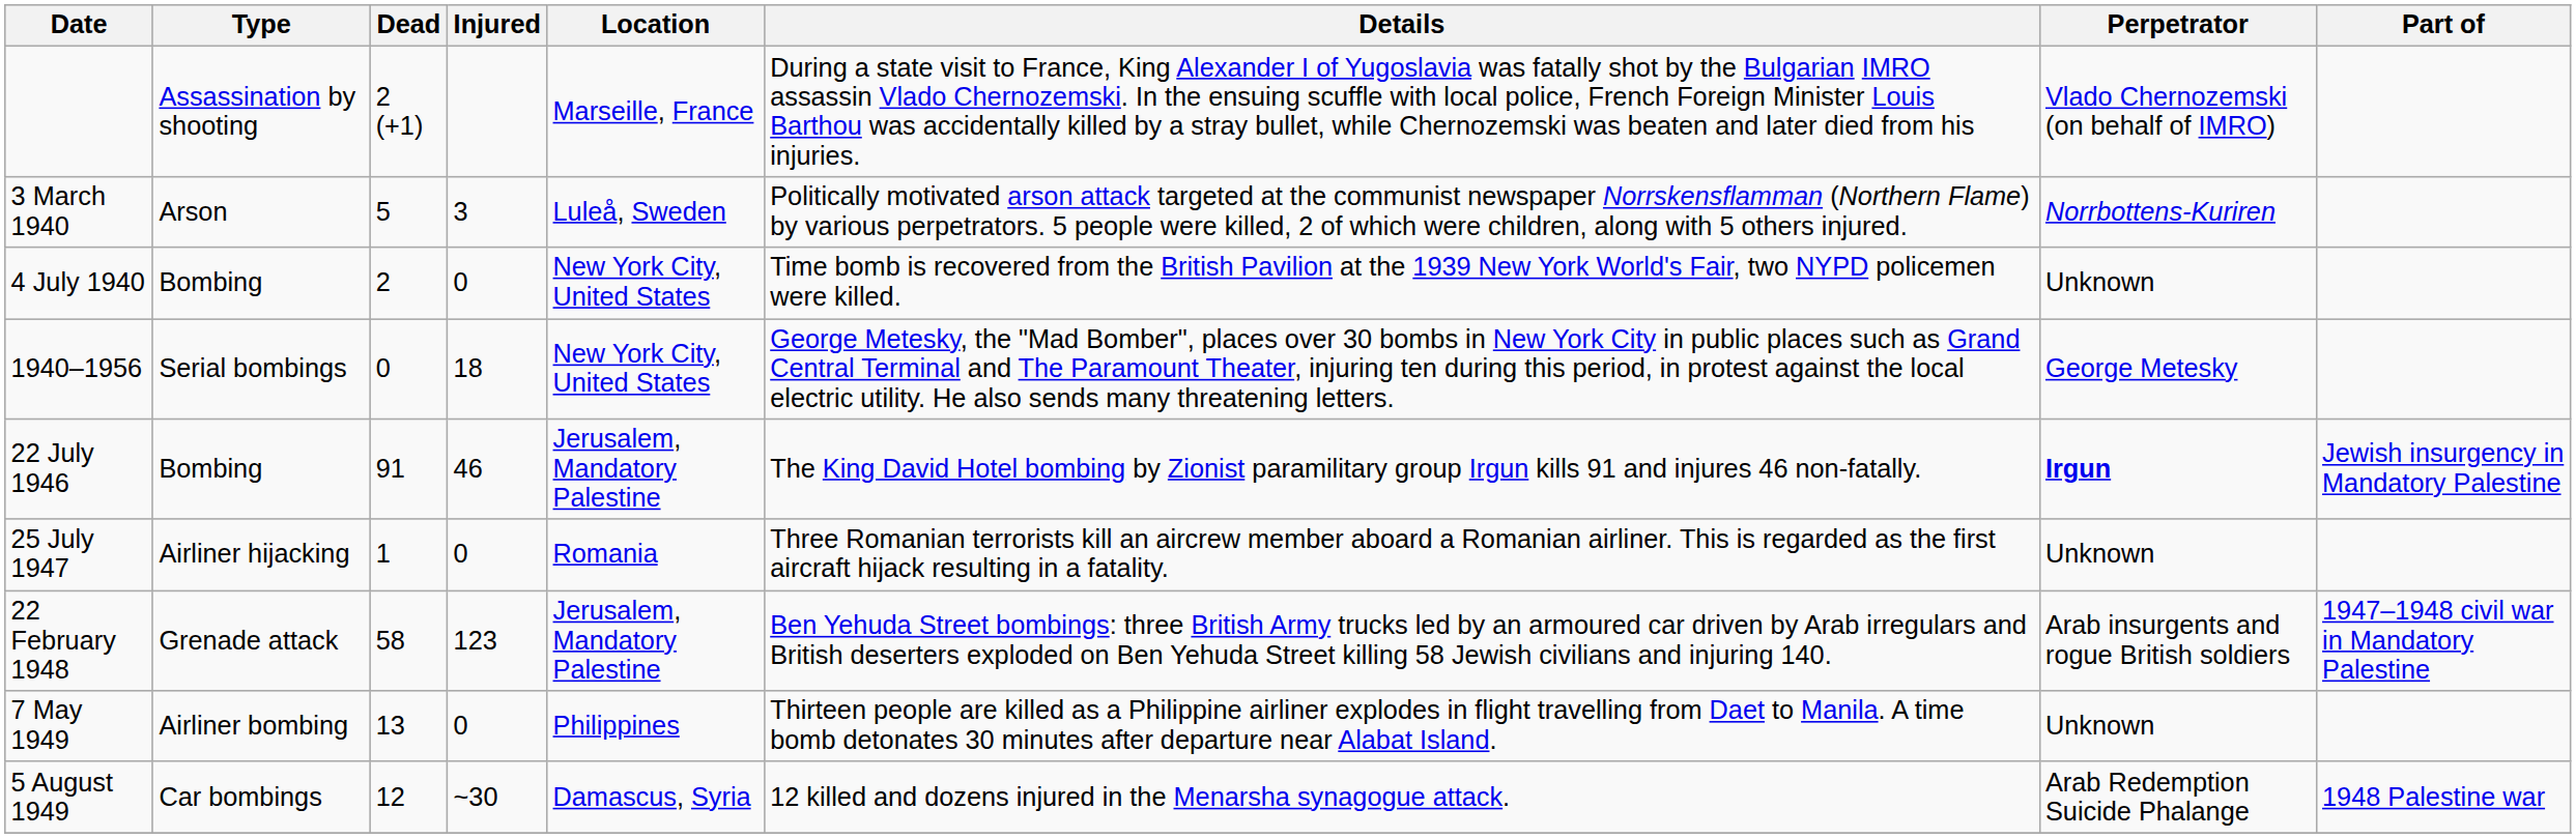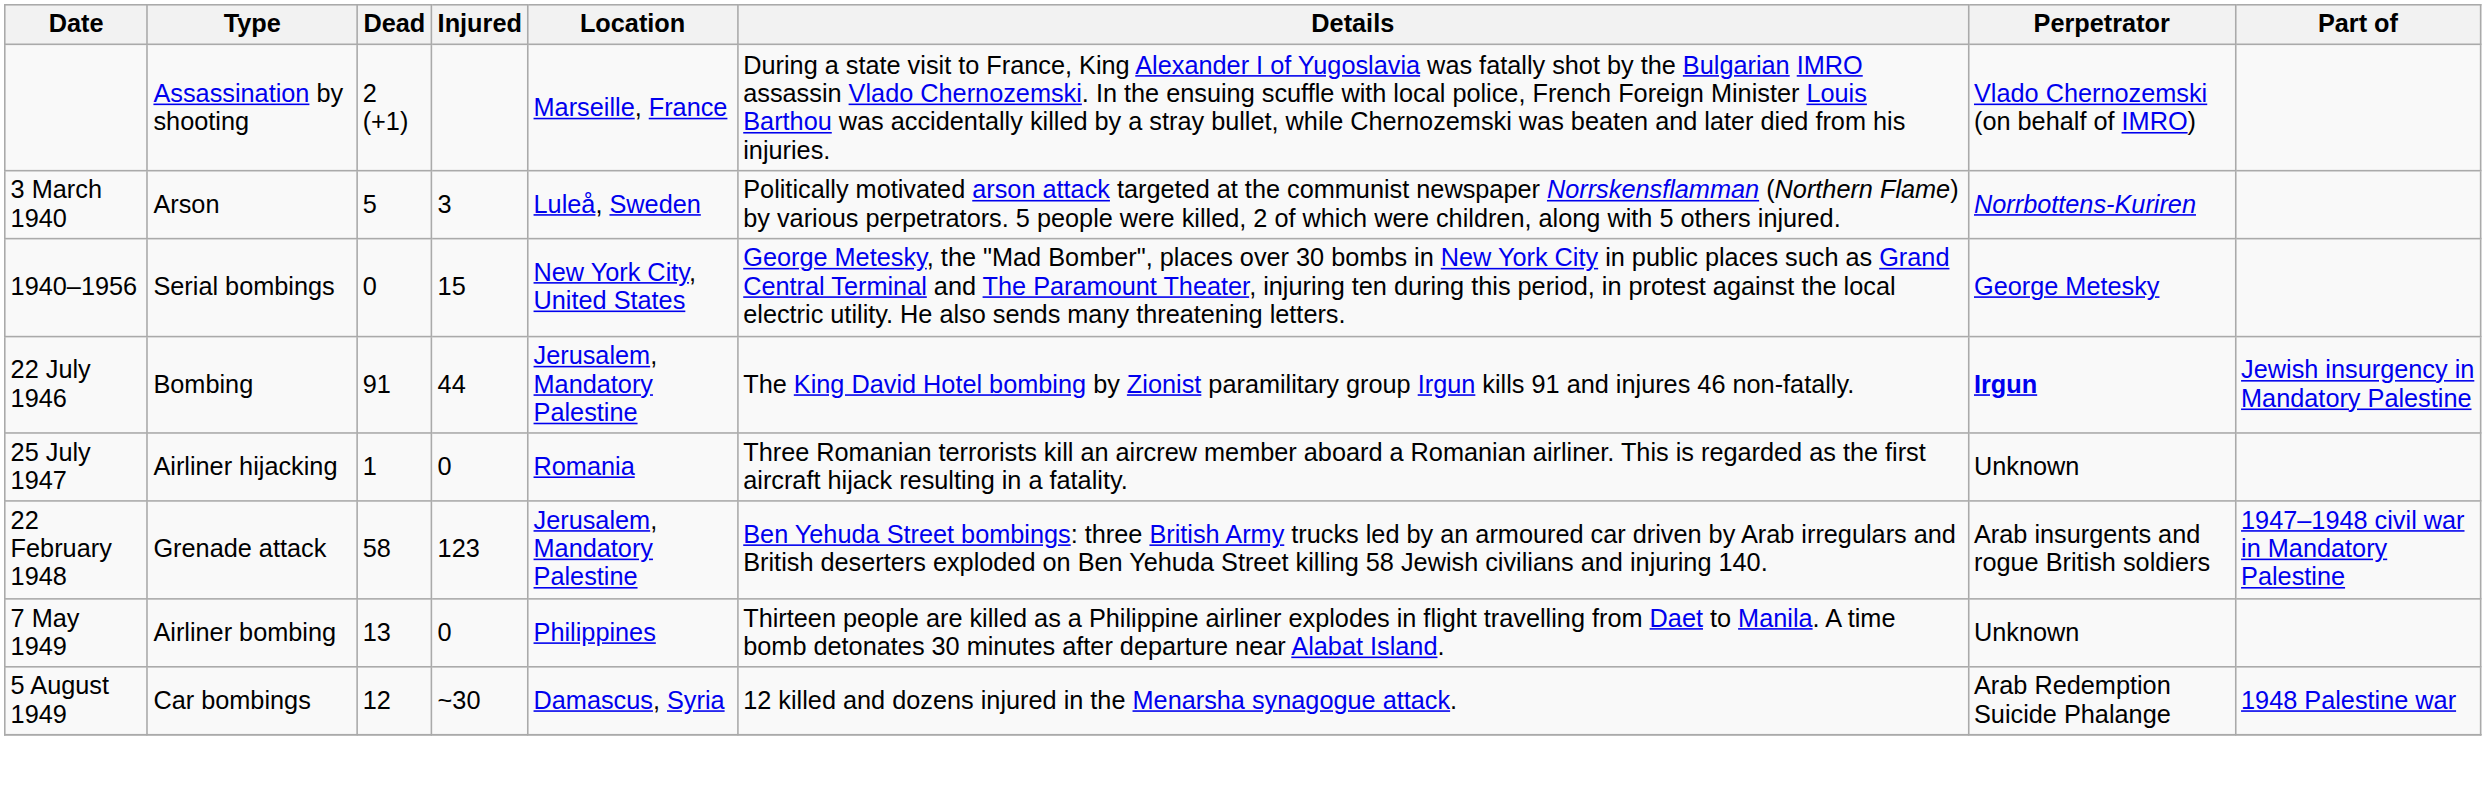 <table class="wikitable sortable sticky-header">
 <tr>
 <th>Date</th>
 <th>Type</th>
 <th data-sort-type="number">Dead</th>
 <th data-sort-type="number">Injured</th>
 <th>Location</th>
 <th class="unsortable">Details</th>
 <th>Perpetrator</th>
 <th>Part of<br></th>
 </tr>
 <tr>
 <td></td>
 <td><a href='#'>Assassination</a> by shooting</td>
 <td>2 (+1)</td>
 <td></td>
 <td> <a href='#'>Marseille</a>, <a href='#'>France</a></td>
 <td>During a state visit to France, King <a href='#'>Alexander I of Yugoslavia</a> was fatally shot by the <a href='#'>Bulgarian</a> <a href='#'>IMRO</a> assassin <a href='#'>Vlado Chernozemski</a>. In the ensuing scuffle with local police, French Foreign Minister <a href='#'>Louis Barthou</a> was accidentally killed by a stray bullet, while Chernozemski was beaten and later died from his injuries.</td>
 <td><a href='#'>Vlado Chernozemski</a> (on behalf of <a href='#'>IMRO</a>)</td>
 <td></td>
 </tr>
 <tr>
 <td>3 March 1940</td>
 <td>Arson</td>
 <td>5</td>
 <td>3</td>
 <td> <a href='#'>Luleå</a>, <a href='#'>Sweden</a></td>
 <td>Politically motivated <a href='#'>arson attack</a> targeted at the communist newspaper <em><a href='#'>Norrskensflamman</a></em> (<em>Northern Flame</em>) by various perpetrators. 5 people were killed, 2 of which were children, along with 5 others injured.</td>
 <td><em><a href='#'>Norrbottens-Kuriren</a></em></td>
 <td></td>
 </tr>
 <tr>
-<td>4 July 1940</td>
-<td>Bombing</td>
-<td>2</td>
-<td>0</td>
-<td> <a href='#'>New York City</a>, <a href='#'>United States</a></td>
-<td>Time bomb is recovered from the <a href='#'>British Pavilion</a> at the <a href='#'>1939 New York World's Fair</a>, two <a href='#'>NYPD</a> policemen were killed.</td>
-<td>Unknown</td>
-<td></td>
-</tr>
-<tr>
 <td>1940–1956</td>
 <td>Serial bombings</td>
 <td>0</td>
-<td>18</td>
+<td>15</td>
 <td> <a href='#'>New York City</a>, <a href='#'>United States</a></td>
 <td><a href='#'>George Metesky</a>, the "Mad Bomber", places over 30 bombs in <a href='#'>New York City</a> in public places such as <a href='#'>Grand Central Terminal</a> and <a href='#'>The Paramount Theater</a>, injuring ten during this period, in protest against the local electric utility. He also sends many threatening letters.</td>
 <td><a href='#'>George Metesky</a></td>
 <td></td>
 </tr>
 <tr>
 <td>22 July 1946</td>
 <td>Bombing</td>
 <td>91</td>
-<td>46</td>
+<td>44</td>
 <td> <a href='#'>Jerusalem</a>, <a href='#'>Mandatory Palestine</a></td>
 <td>The <a href='#'>King David Hotel bombing</a> by <a href='#'>Zionist</a> paramilitary group <a href='#'>Irgun</a> kills 91 and injures 46 non-fatally.</td>
 <td><strong><a href='#'>Irgun</a></strong></td>
 <td><a href='#'>Jewish insurgency in Mandatory Palestine</a></td>
 </tr>
 <tr>
 <td>25 July 1947</td>
 <td>Airliner hijacking</td>
 <td>1</td>
 <td>0</td>
 <td> <a href='#'>Romania</a></td>
 <td>Three Romanian terrorists kill an aircrew member aboard a Romanian airliner. This is regarded as the first aircraft hijack resulting in a fatality.</td>
 <td>Unknown</td>
 <td></td>
 </tr>
 <tr>
 <td>22 February 1948</td>
 <td>Grenade attack</td>
 <td>58</td>
 <td>123</td>
 <td> <a href='#'>Jerusalem</a>, <a href='#'>Mandatory Palestine</a></td>
 <td><a href='#'>Ben Yehuda Street bombings</a>: three <a href='#'>British Army</a> trucks led by an armoured car driven by Arab irregulars and British deserters exploded on Ben Yehuda Street killing 58 Jewish civilians and injuring 140.</td>
 <td>Arab insurgents and rogue British soldiers</td>
 <td><a href='#'>1947–1948 civil war in Mandatory Palestine</a></td>
 </tr>
 <tr>
 <td>7 May 1949</td>
 <td>Airliner bombing</td>
 <td>13</td>
 <td>0</td>
 <td> <a href='#'>Philippines</a></td>
 <td>Thirteen people are killed as a Philippine airliner explodes in flight travelling from <a href='#'>Daet</a> to <a href='#'>Manila</a>. A time bomb detonates 30 minutes after departure near <a href='#'>Alabat Island</a>.</td>
 <td>Unknown</td>
 <td></td>
 </tr>
 <tr>
 <td>5 August 1949</td>
 <td>Car bombings</td>
 <td>12</td>
 <td>~30</td>
 <td> <a href='#'>Damascus</a>, <a href='#'>Syria</a></td>
 <td>12 killed and dozens injured in the <a href='#'>Menarsha synagogue attack</a>.</td>
 <td>Arab Redemption Suicide Phalange</td>
 <td><a href='#'>1948 Palestine war</a></td>
 </tr>
 <tr>
 </tr>
 </table>
